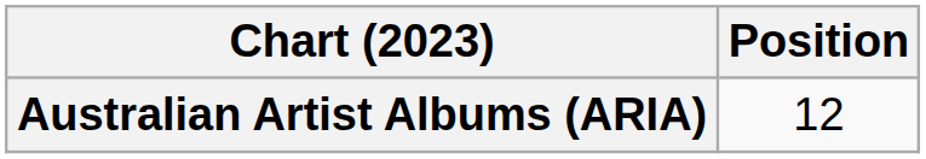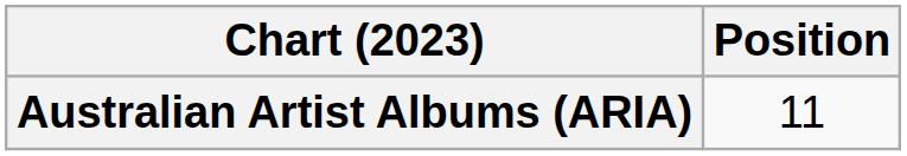 <table class="wikitable plainrowheaders" style="text-align:center">
 <tr>
 <th scope="col">Chart (2023)</th>
 <th scope="col">Position</th>
 </tr>
 <tr>
 <th scope="row">Australian Artist Albums (ARIA)</th>
-<td>12</td>
+<td>11</td>
 </tr>
 </table>
